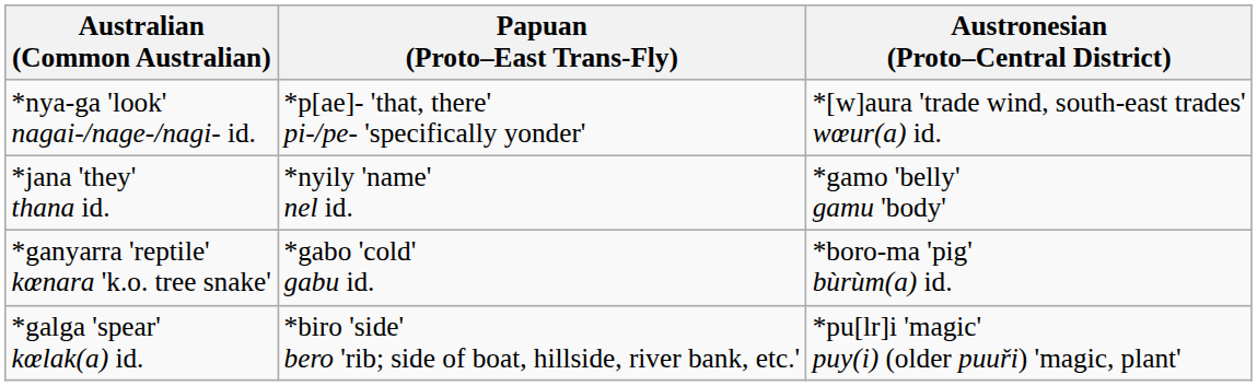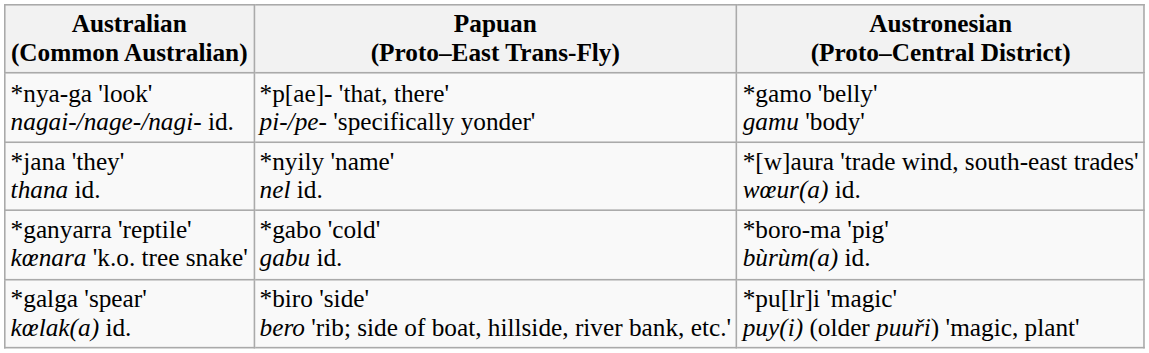 <table class="wikitable">
 <tr>
 <th>Australian <br> (Common Australian)</th>
 <th>Papuan <br>(Proto–East Trans-Fly)</th>
 <th>Austronesian <br> (Proto–Central District)</th>
 </tr>
 <tr>
 <td>*nya-ga 'look' <br> <em>nagai-/nage-/nagi-</em> id.</td>
 <td>*p[ae]- 'that, there' <br> <em>pi-/pe-</em> 'specifically yonder'</td>
-<td>*[w]aura 'trade wind, south-east trades' <br> <em>wœur(a)</em> id.</td>
+<td>*gamo 'belly' <br> <em>gamu</em> 'body'</td>
 </tr>
 <tr>
 <td>*jana 'they' <br> <em>thana</em> id.</td>
 <td>*nyily 'name' <br> <em>nel</em> id.</td>
-<td>*gamo 'belly' <br> <em>gamu</em> 'body'</td>
+<td>*[w]aura 'trade wind, south-east trades' <br> <em>wœur(a)</em> id.</td>
 </tr>
 <tr>
 <td>*ganyarra 'reptile' <br> <em>kœnara</em> 'k.o. tree snake'</td>
 <td>*gabo 'cold' <br> <em>gabu</em> id.</td>
 <td>*boro-ma 'pig' <br> <em>bùrùm(a)</em> id.</td>
 </tr>
 <tr>
 <td>*galga 'spear' <br> <em>kœlak(a)</em> id.</td>
 <td>*biro 'side' <br> <em>bero</em> 'rib; side of boat, hillside, river bank, etc.'</td>
 <td>*pu[lr]i 'magic' <br> <em>puy(i)</em> (older <em>puuři</em>) 'magic, plant'</td>
 </tr>
 </table>
